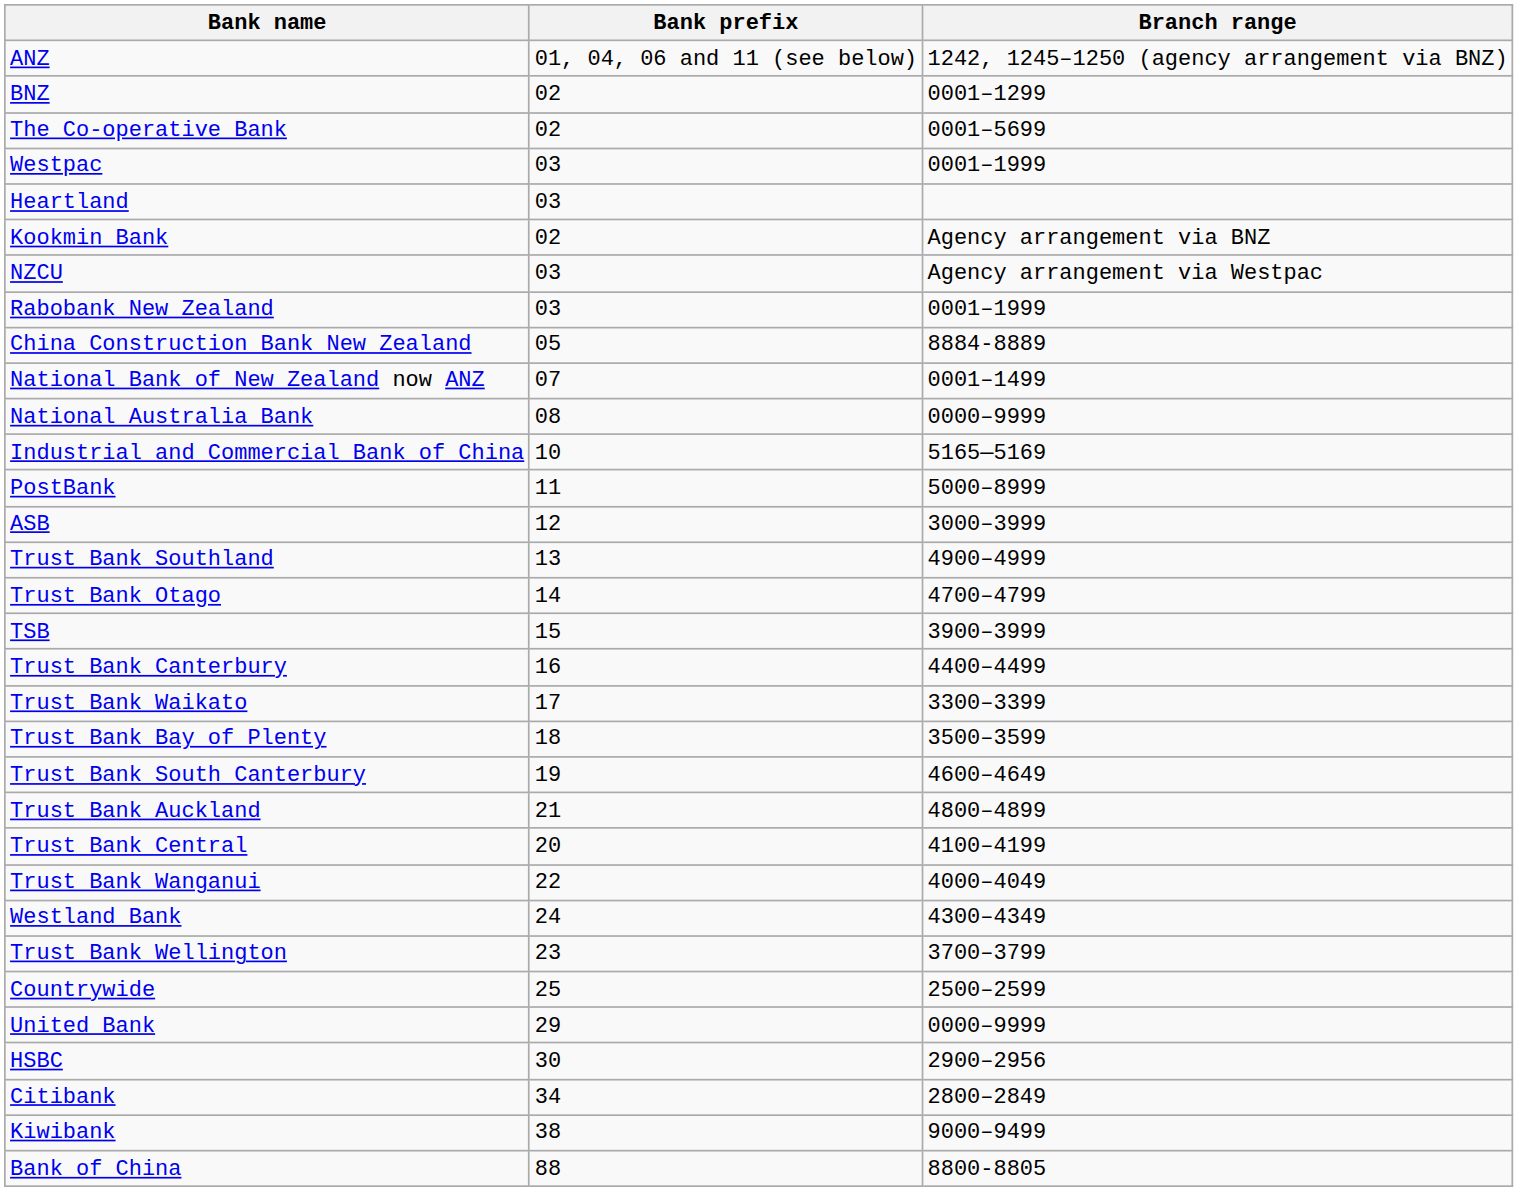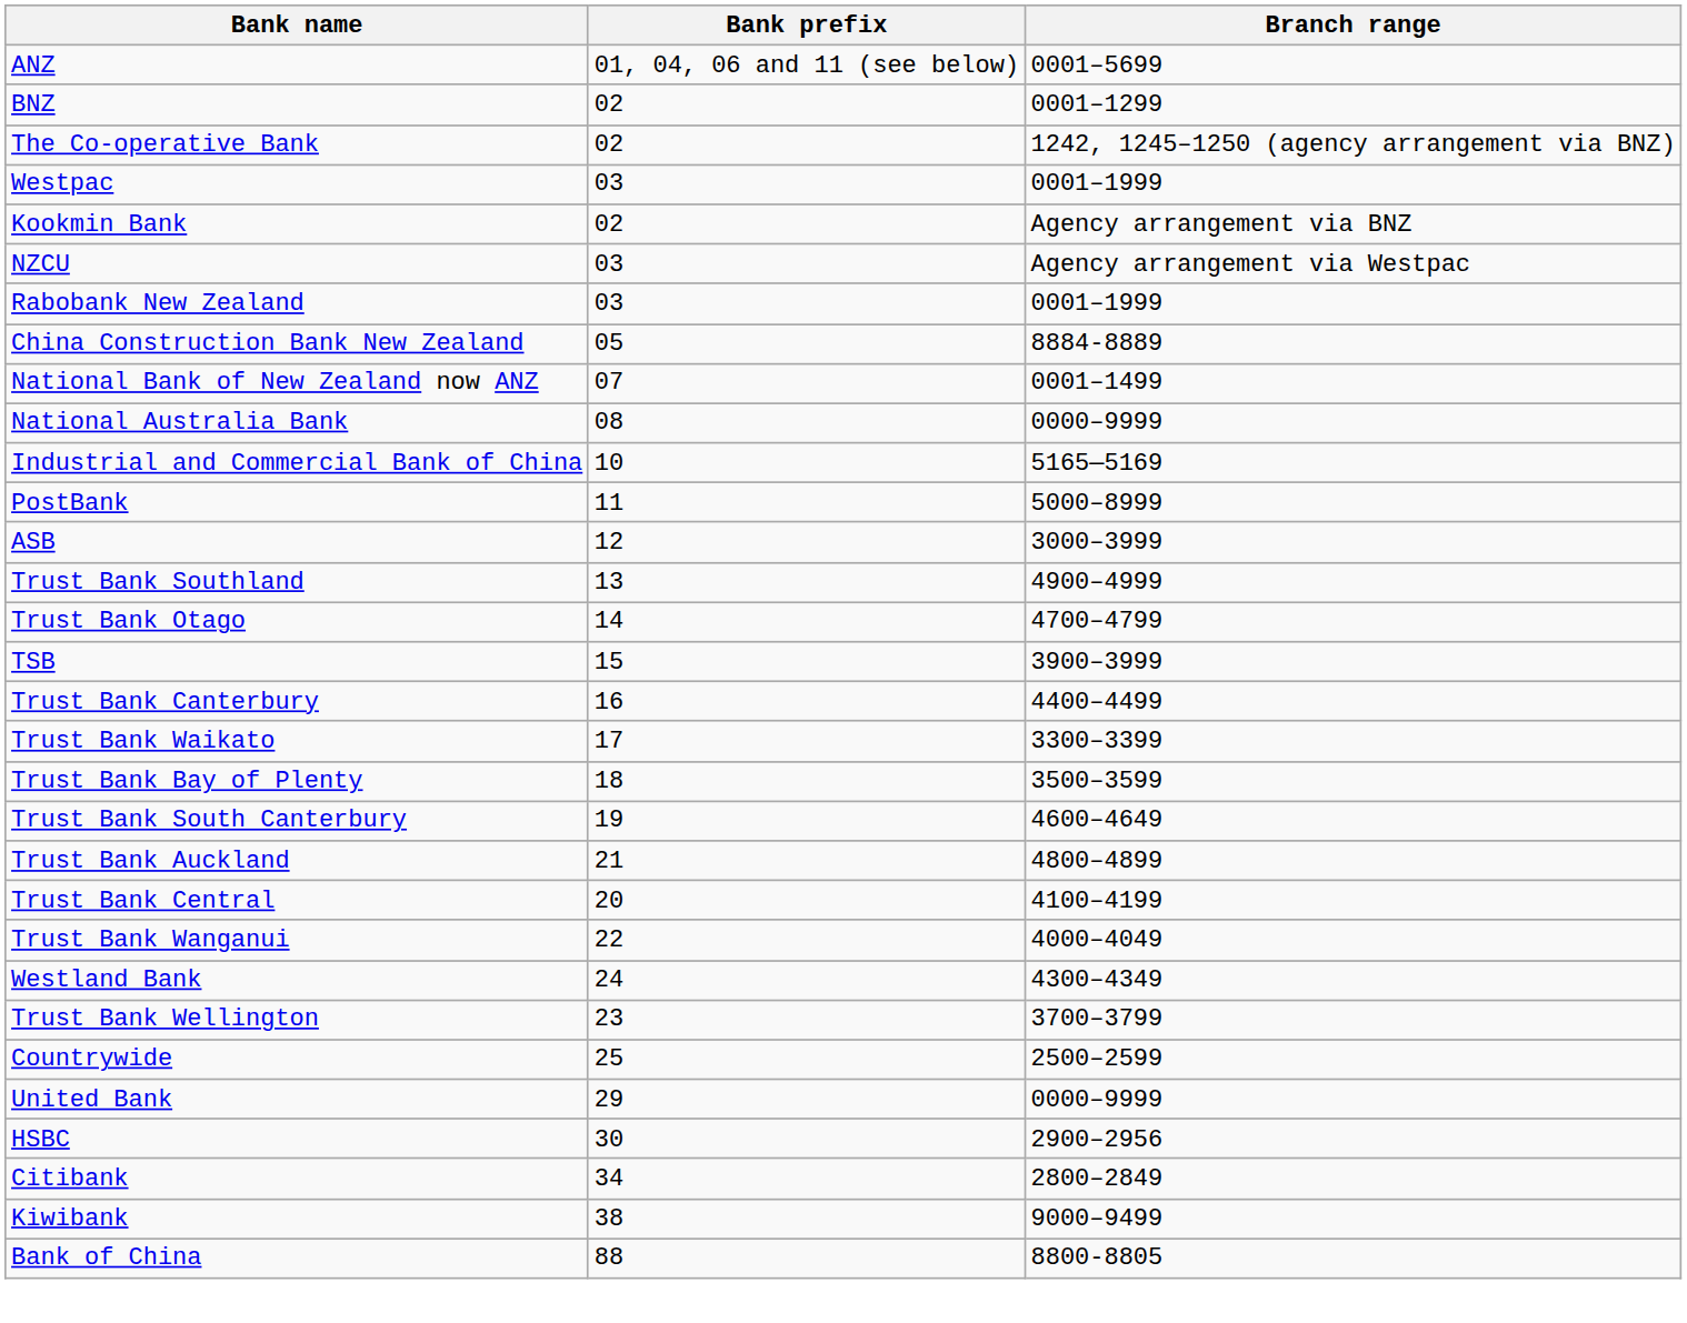 <table class="wikitable sortable">
 <tr>
 <th>Bank name</th>
 <th>Bank prefix</th>
 <th>Branch range</th>
 </tr>
 <tr>
 <td><a href='#'>ANZ</a></td>
 <td>01, 04, 06 and 11 (see below)</td>
-<td>1242, 1245–1250 (agency arrangement via BNZ)</td>
+<td>0001–5699</td>
 </tr>
 <tr>
 <td><a href='#'>BNZ</a></td>
 <td>02</td>
 <td>0001–1299</td>
 </tr>
 <tr>
 <td><a href='#'>The Co-operative Bank</a></td>
 <td>02</td>
-<td>0001–5699</td>
+<td>1242, 1245–1250 (agency arrangement via BNZ)</td>
 </tr>
 <tr>
 <td><a href='#'>Westpac</a></td>
 <td>03</td>
 <td>0001–1999</td>
-</tr>
-<tr>
-<td><a href='#'>Heartland</a></td>
-<td>03</td>
-<td></td>
 </tr>
 <tr>
 <td><a href='#'>Kookmin Bank</a></td>
 <td>02</td>
 <td>Agency arrangement via BNZ</td>
 </tr>
 <tr>
 <td><a href='#'>NZCU</a></td>
 <td>03</td>
 <td>Agency arrangement via Westpac</td>
 </tr>
 <tr>
 <td><a href='#'>Rabobank New Zealand</a></td>
 <td>03</td>
 <td>0001–1999</td>
 </tr>
 <tr>
 <td><a href='#'>China Construction Bank New Zealand</a></td>
 <td>05</td>
 <td>8884-8889</td>
 </tr>
 <tr>
 <td><a href='#'>National Bank of New Zealand</a> now <a href='#'>ANZ</a></td>
 <td>07</td>
 <td>0001–1499</td>
 </tr>
 <tr>
 <td><a href='#'>National Australia Bank</a></td>
 <td>08</td>
 <td>0000–9999</td>
 </tr>
 <tr>
 <td><a href='#'>Industrial and Commercial Bank of China</a></td>
 <td>10</td>
 <td>5165—5169</td>
 </tr>
 <tr>
 <td><a href='#'>PostBank</a></td>
 <td>11</td>
 <td>5000–8999</td>
 </tr>
 <tr>
 <td><a href='#'>ASB</a></td>
 <td>12</td>
 <td>3000–3999</td>
 </tr>
 <tr>
 <td><a href='#'>Trust Bank Southland</a></td>
 <td>13</td>
 <td>4900–4999</td>
 </tr>
 <tr>
 <td><a href='#'>Trust Bank Otago</a></td>
 <td>14</td>
 <td>4700–4799</td>
 </tr>
 <tr>
 <td><a href='#'>TSB</a></td>
 <td>15</td>
 <td>3900–3999</td>
 </tr>
 <tr>
 <td><a href='#'>Trust Bank Canterbury</a></td>
 <td>16</td>
 <td>4400–4499</td>
 </tr>
 <tr>
 <td><a href='#'>Trust Bank Waikato</a></td>
 <td>17</td>
 <td>3300–3399</td>
 </tr>
 <tr>
 <td><a href='#'>Trust Bank Bay of Plenty</a></td>
 <td>18</td>
 <td>3500–3599</td>
 </tr>
 <tr>
 <td><a href='#'>Trust Bank South Canterbury</a></td>
 <td>19</td>
 <td>4600–4649</td>
 </tr>
 <tr>
 <td><a href='#'>Trust Bank Auckland</a></td>
 <td>21</td>
 <td>4800–4899</td>
 </tr>
 <tr>
 <td><a href='#'>Trust Bank Central</a></td>
 <td>20</td>
 <td>4100–4199</td>
 </tr>
 <tr>
 <td><a href='#'>Trust Bank Wanganui</a></td>
 <td>22</td>
 <td>4000–4049</td>
 </tr>
 <tr>
 <td><a href='#'>Westland Bank</a></td>
 <td>24</td>
 <td>4300–4349</td>
 </tr>
 <tr>
 <td><a href='#'>Trust Bank Wellington</a></td>
 <td>23</td>
 <td>3700–3799</td>
 </tr>
 <tr>
 <td><a href='#'>Countrywide</a></td>
 <td>25</td>
 <td>2500–2599</td>
 </tr>
 <tr>
 <td><a href='#'>United Bank</a></td>
 <td>29</td>
 <td>0000–9999</td>
 </tr>
 <tr>
 <td><a href='#'>HSBC</a></td>
 <td>30</td>
 <td>2900–2956</td>
 </tr>
 <tr>
 <td><a href='#'>Citibank</a></td>
 <td>34</td>
 <td>2800–2849</td>
 </tr>
 <tr>
 <td><a href='#'>Kiwibank</a></td>
 <td>38</td>
 <td>9000–9499</td>
 </tr>
 <tr>
 <td><a href='#'>Bank of China</a></td>
 <td>88</td>
 <td>8800-8805</td>
 </tr>
 </table>
